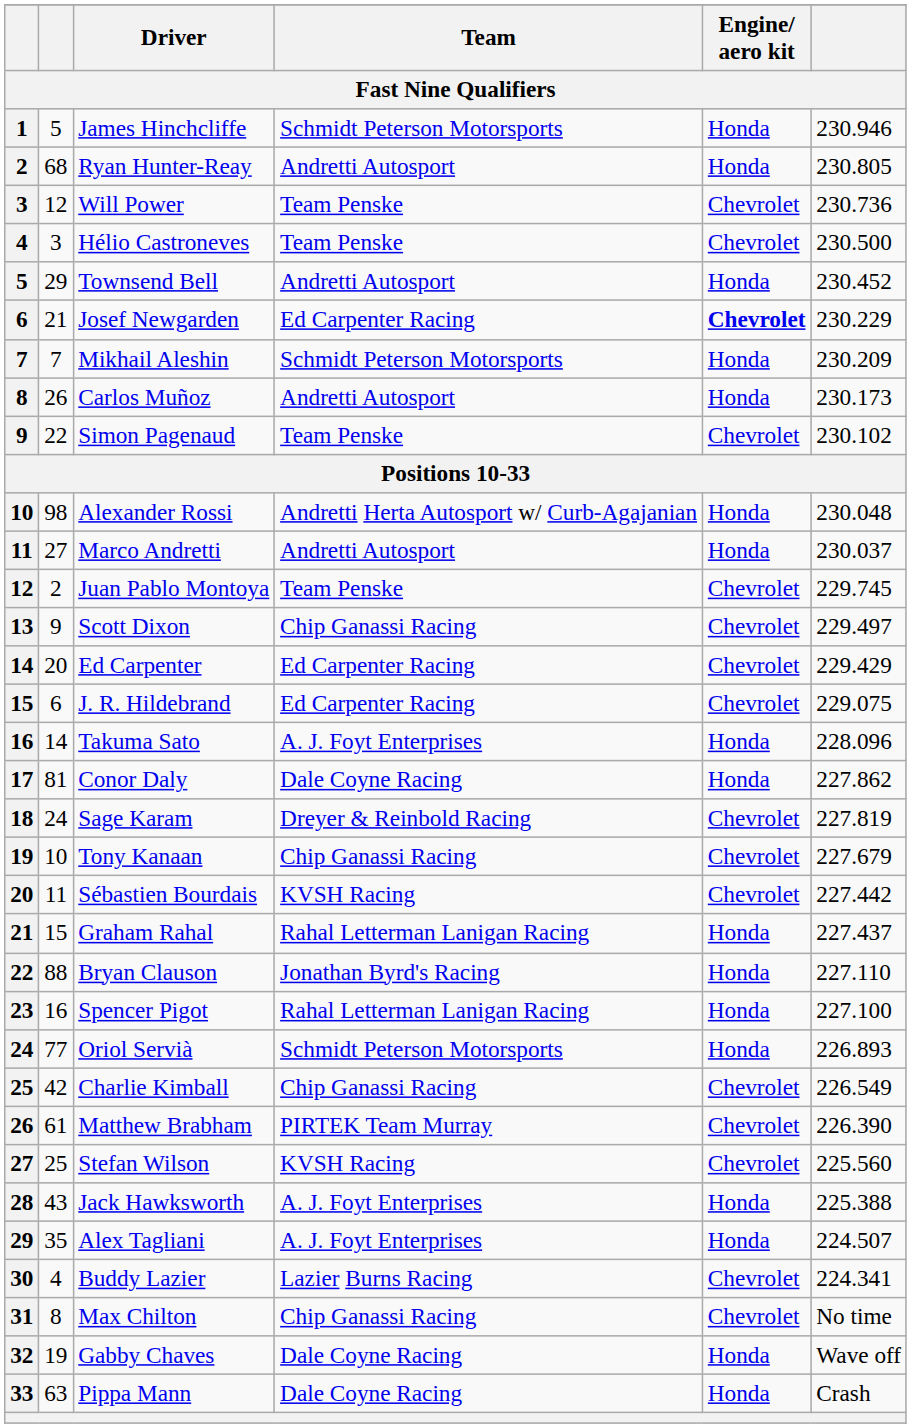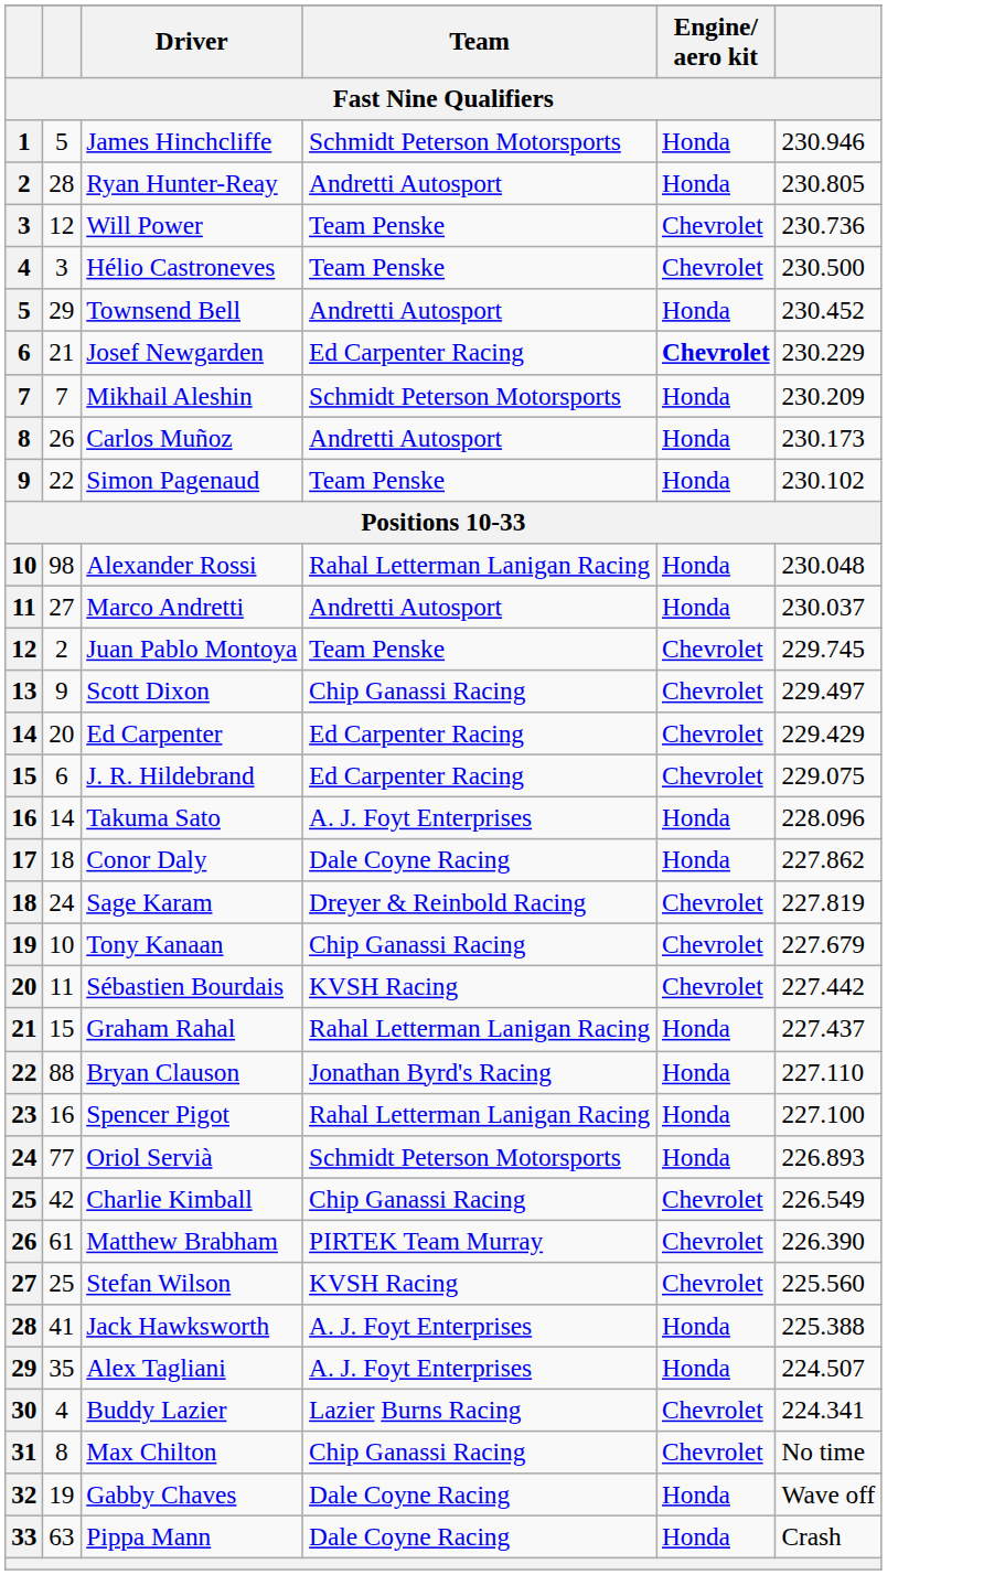 <table class="wikitable" style="font-size:95%;">
 <tr>
 </tr>
 <tr>
 <th></th>
 <th></th>
 <th>Driver</th>
 <th>Team</th>
 <th>Engine/<br>aero kit</th>
 <th></th>
 </tr>
 <tr>
 <th scope="row" colspan=6>Fast Nine Qualifiers</th>
 </tr>
 <tr>
 <th scope="row">1</th>
 <td style="text-align:center;">5</td>
 <td> <a href='#'>James Hinchcliffe</a></td>
 <td><a href='#'>Schmidt Peterson Motorsports</a></td>
 <td><a href='#'>Honda</a></td>
 <td>230.946</td>
 </tr>
 <tr>
 <th scope="row">2</th>
-<td style="text-align:center;">68</td>
+<td style="text-align:center;">28</td>
 <td> <a href='#'>Ryan Hunter-Reay</a></td>
 <td><a href='#'>Andretti Autosport</a></td>
 <td><a href='#'>Honda</a></td>
 <td>230.805</td>
 </tr>
 <tr>
 <th scope="row">3</th>
 <td style="text-align:center;">12</td>
 <td> <a href='#'>Will Power</a></td>
 <td><a href='#'>Team Penske</a></td>
 <td><a href='#'>Chevrolet</a></td>
 <td>230.736</td>
 </tr>
 <tr>
 <th scope="row">4</th>
 <td style="text-align:center;">3</td>
 <td> <a href='#'>Hélio Castroneves</a></td>
 <td><a href='#'>Team Penske</a></td>
 <td><a href='#'>Chevrolet</a></td>
 <td>230.500</td>
 </tr>
 <tr>
 <th scope="row">5</th>
 <td style="text-align:center;">29</td>
 <td> <a href='#'>Townsend Bell</a></td>
 <td><a href='#'>Andretti Autosport</a></td>
 <td><a href='#'>Honda</a></td>
 <td>230.452</td>
 </tr>
 <tr>
 <th scope="row">6</th>
 <td style="text-align:center;">21</td>
 <td> <a href='#'>Josef Newgarden</a></td>
 <td><a href='#'>Ed Carpenter Racing</a></td>
 <td><strong><a href='#'>Chevrolet</a></strong></td>
 <td>230.229</td>
 </tr>
 <tr>
 <th scope="row">7</th>
 <td style="text-align:center;">7</td>
 <td> <a href='#'>Mikhail Aleshin</a></td>
 <td><a href='#'>Schmidt Peterson Motorsports</a></td>
 <td><a href='#'>Honda</a></td>
 <td>230.209</td>
 </tr>
 <tr>
 <th scope="row">8</th>
 <td style="text-align:center;">26</td>
 <td> <a href='#'>Carlos Muñoz</a></td>
 <td><a href='#'>Andretti Autosport</a></td>
 <td><a href='#'>Honda</a></td>
 <td>230.173</td>
 </tr>
 <tr>
 <th scope="row">9</th>
 <td style="text-align:center;">22</td>
 <td> <a href='#'>Simon Pagenaud</a></td>
 <td><a href='#'>Team Penske</a></td>
-<td><a href='#'>Chevrolet</a></td>
+<td><a href='#'>Honda</a></td>
 <td>230.102</td>
 </tr>
 <tr>
 <th scope="row" colspan=6>Positions 10-33</th>
 </tr>
 <tr>
 <th scope="row">10</th>
 <td style="text-align:center;">98</td>
 <td> <a href='#'>Alexander Rossi</a> <strong></strong></td>
-<td><a href='#'>Andretti</a> <a href='#'>Herta Autosport</a> w/ <a href='#'>Curb-Agajanian</a></td>
+<td><a href='#'>Rahal Letterman Lanigan Racing</a></td>
 <td><a href='#'>Honda</a></td>
 <td>230.048</td>
 </tr>
 <tr>
 <th scope="row">11</th>
 <td style="text-align:center;">27</td>
 <td> <a href='#'>Marco Andretti</a></td>
 <td><a href='#'>Andretti Autosport</a></td>
 <td><a href='#'>Honda</a></td>
 <td>230.037</td>
 </tr>
 <tr>
 <th scope="row">12</th>
 <td style="text-align:center;">2</td>
 <td> <a href='#'>Juan Pablo Montoya</a></td>
 <td><a href='#'>Team Penske</a></td>
 <td><a href='#'>Chevrolet</a></td>
 <td>229.745</td>
 </tr>
 <tr>
 <th scope="row">13</th>
 <td style="text-align:center;">9</td>
 <td> <a href='#'>Scott Dixon</a></td>
 <td><a href='#'>Chip Ganassi Racing</a></td>
 <td><a href='#'>Chevrolet</a></td>
 <td>229.497</td>
 </tr>
 <tr>
 <th scope="row">14</th>
 <td style="text-align:center;">20</td>
 <td> <a href='#'>Ed Carpenter</a></td>
 <td><a href='#'>Ed Carpenter Racing</a></td>
 <td><a href='#'>Chevrolet</a></td>
 <td>229.429</td>
 </tr>
 <tr>
 <th scope="row">15</th>
 <td style="text-align:center;">6</td>
 <td> <a href='#'>J. R. Hildebrand</a></td>
 <td><a href='#'>Ed Carpenter Racing</a></td>
 <td><a href='#'>Chevrolet</a></td>
 <td>229.075</td>
 </tr>
 <tr>
 <th scope="row">16</th>
 <td style="text-align:center;">14</td>
 <td> <a href='#'>Takuma Sato</a></td>
 <td><a href='#'>A. J. Foyt Enterprises</a></td>
 <td><a href='#'>Honda</a></td>
 <td>228.096</td>
 </tr>
 <tr>
 <th>17</th>
-<td align=center>81</td>
+<td align=center>18</td>
 <td> <a href='#'>Conor Daly</a></td>
 <td><a href='#'>Dale Coyne Racing</a></td>
 <td><a href='#'>Honda</a></td>
 <td>227.862</td>
 </tr>
 <tr>
 <th scope="row">18</th>
 <td style="text-align:center;">24</td>
 <td> <a href='#'>Sage Karam</a></td>
 <td><a href='#'>Dreyer & Reinbold Racing</a></td>
 <td><a href='#'>Chevrolet</a></td>
 <td>227.819</td>
 </tr>
 <tr>
 <th scope="row">19</th>
 <td style="text-align:center;">10</td>
 <td> <a href='#'>Tony Kanaan</a></td>
 <td><a href='#'>Chip Ganassi Racing</a></td>
 <td><a href='#'>Chevrolet</a></td>
 <td>227.679</td>
 </tr>
 <tr>
 <th scope="row">20</th>
 <td style="text-align:center;">11</td>
 <td> <a href='#'>Sébastien Bourdais</a></td>
 <td><a href='#'>KVSH Racing</a></td>
 <td><a href='#'>Chevrolet</a></td>
 <td>227.442</td>
 </tr>
 <tr>
 <th scope="row">21</th>
 <td style="text-align:center;">15</td>
 <td> <a href='#'>Graham Rahal</a></td>
 <td><a href='#'>Rahal Letterman Lanigan Racing</a></td>
 <td><a href='#'>Honda</a></td>
 <td>227.437</td>
 </tr>
 <tr>
 <th scope="row">22</th>
 <td style="text-align:center;">88</td>
 <td> <a href='#'>Bryan Clauson</a></td>
 <td><a href='#'>Jonathan Byrd's Racing</a></td>
 <td><a href='#'>Honda</a></td>
 <td>227.110</td>
 </tr>
 <tr>
 <th scope="row">23</th>
 <td style="text-align:center;">16</td>
 <td> <a href='#'>Spencer Pigot</a> <strong></strong></td>
 <td><a href='#'>Rahal Letterman Lanigan Racing</a></td>
 <td><a href='#'>Honda</a></td>
 <td>227.100</td>
 </tr>
 <tr>
 <th scope="row">24</th>
 <td style="text-align:center;">77</td>
 <td> <a href='#'>Oriol Servià</a></td>
 <td><a href='#'>Schmidt Peterson Motorsports</a></td>
 <td><a href='#'>Honda</a></td>
 <td>226.893</td>
 </tr>
 <tr>
 <th scope="row">25</th>
 <td style="text-align:center;">42</td>
 <td> <a href='#'>Charlie Kimball</a></td>
 <td><a href='#'>Chip Ganassi Racing</a></td>
 <td><a href='#'>Chevrolet</a></td>
 <td>226.549</td>
 </tr>
 <tr>
 <th scope="row">26</th>
 <td style="text-align:center;">61</td>
 <td> <a href='#'>Matthew Brabham</a> <strong></strong></td>
 <td><a href='#'>PIRTEK Team Murray</a></td>
 <td><a href='#'>Chevrolet</a></td>
 <td>226.390</td>
 </tr>
 <tr>
 <th scope="row">27</th>
 <td style="text-align:center;">25</td>
 <td> <a href='#'>Stefan Wilson</a> <strong></strong></td>
 <td><a href='#'>KVSH Racing</a></td>
 <td><a href='#'>Chevrolet</a></td>
 <td>225.560</td>
 </tr>
 <tr>
 <th scope="row">28</th>
-<td style="text-align:center;">43</td>
+<td style="text-align:center;">41</td>
 <td> <a href='#'>Jack Hawksworth</a></td>
 <td><a href='#'>A. J. Foyt Enterprises</a></td>
 <td><a href='#'>Honda</a></td>
 <td>225.388</td>
 </tr>
 <tr>
 <th scope="row">29</th>
 <td style="text-align:center;">35</td>
 <td> <a href='#'>Alex Tagliani</a></td>
 <td><a href='#'>A. J. Foyt Enterprises</a></td>
 <td><a href='#'>Honda</a></td>
 <td>224.507</td>
 </tr>
 <tr>
 <th scope="row">30</th>
 <td style="text-align:center;">4</td>
 <td> <a href='#'>Buddy Lazier</a></td>
 <td><a href='#'>Lazier</a> <a href='#'>Burns Racing</a></td>
 <td><a href='#'>Chevrolet</a></td>
 <td>224.341</td>
 </tr>
 <tr>
 <th scope="row">31</th>
 <td style="text-align:center;">8</td>
 <td> <a href='#'>Max Chilton</a> <strong></strong></td>
 <td><a href='#'>Chip Ganassi Racing</a></td>
 <td><a href='#'>Chevrolet</a></td>
 <td>No time</td>
 </tr>
 <tr>
 <th scope="row">32</th>
 <td style="text-align:center;">19</td>
 <td> <a href='#'>Gabby Chaves</a></td>
 <td><a href='#'>Dale Coyne Racing</a></td>
 <td><a href='#'>Honda</a></td>
 <td>Wave off</td>
 </tr>
 <tr>
 <th scope="row">33</th>
 <td style="text-align:center;">63</td>
 <td> <a href='#'>Pippa Mann</a></td>
 <td><a href='#'>Dale Coyne Racing</a></td>
 <td><a href='#'>Honda</a></td>
 <td>Crash</td>
 </tr>
 <tr>
 <th colspan=6></th>
 </tr>
 </table>
